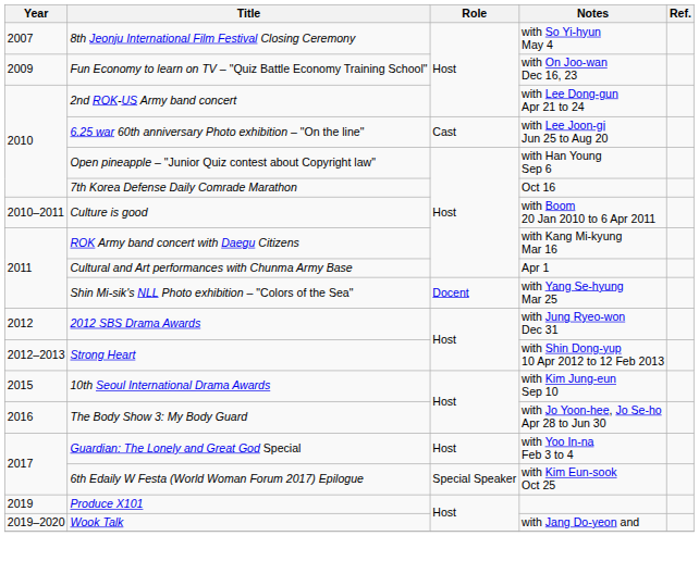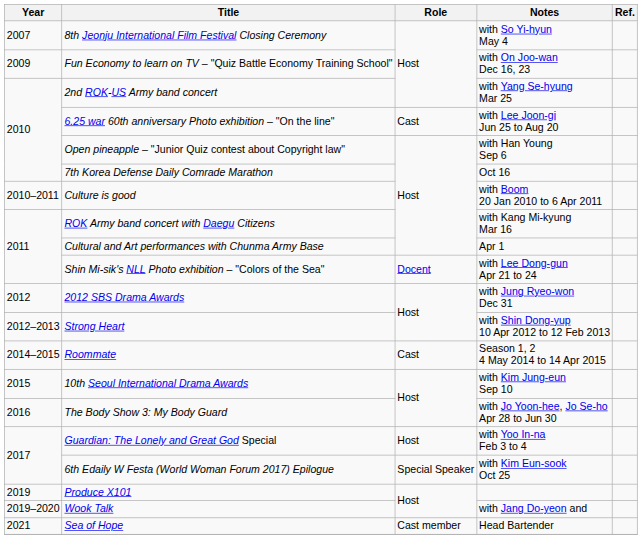 <table class="wikitable">
 <tr>
 <th>Year</th>
 <th>Title</th>
 <th>Role</th>
 <th>Notes</th>
 <th>Ref.</th>
 </tr>
 <tr>
 <td>2007</td>
 <td><em>8th <a href='#'>Jeonju International Film Festival</a> Closing Ceremony</em> </td>
 <td rowspan=3>Host</td>
 <td>with <a href='#'>So Yi-hyun</a><br>May 4</td>
 <td></td>
 </tr>
 <tr>
 <td>2009</td>
 <td><em>Fun Economy to learn on TV</em> – "Quiz Battle Economy Training School" </td>
 <td>with <a href='#'>On Joo-wan</a><br>Dec 16, 23</td>
 <td></td>
 </tr>
 <tr>
 <td rowspan=4>2010</td>
 <td><em>2nd <a href='#'>ROK</a>-<a href='#'>US</a> Army band concert</em> </td>
-<td>with <a href='#'>Lee Dong-gun</a><br>Apr 21 to 24</td>
+<td>with <a href='#'>Yang Se-hyung</a><br>Mar 25</td>
 <td></td>
 </tr>
 <tr>
 <td><em><a href='#'>6.25 war</a> 60th anniversary Photo exhibition</em> –  "On the line" </td>
 <td>Cast</td>
 <td>with <a href='#'>Lee Joon-gi</a><br>Jun 25 to Aug 20</td>
 <td></td>
 </tr>
 <tr>
 <td><em>Open pineapple</em> –  "Junior Quiz contest about Copyright law" </td>
 <td rowspan=5>Host</td>
 <td>with Han Young<br>Sep 6</td>
 <td></td>
 </tr>
 <tr>
 <td><em>7th Korea Defense Daily Comrade Marathon</em> </td>
 <td>Oct 16</td>
 <td></td>
 </tr>
 <tr>
 <td>2010–2011</td>
 <td><em>Culture is good</em> </td>
 <td>with <a href='#'>Boom</a><br>20 Jan 2010 to 6 Apr 2011</td>
 <td></td>
 </tr>
 <tr>
 <td rowspan=3>2011</td>
 <td><em><a href='#'>ROK</a> Army band concert with <a href='#'>Daegu</a> Citizens</em> </td>
 <td>with Kang Mi-kyung<br>Mar 16</td>
 <td></td>
 </tr>
 <tr>
 <td><em>Cultural and Art performances with Chunma Army Base</em> </td>
 <td>Apr 1</td>
 <td></td>
 </tr>
 <tr>
 <td><em>Shin Mi-sik's <a href='#'>NLL</a> Photo exhibition</em> –  "Colors of the Sea" </td>
 <td><a href='#'>Docent</a></td>
-<td>with <a href='#'>Yang Se-hyung</a><br>Mar 25</td>
+<td>with <a href='#'>Lee Dong-gun</a><br>Apr 21 to 24</td>
 <td></td>
 </tr>
 <tr>
 <td>2012</td>
 <td><em><a href='#'>2012 SBS Drama Awards</a></em></td>
 <td rowspan=2>Host</td>
 <td>with <a href='#'>Jung Ryeo-won</a><br>Dec 31</td>
 <td></td>
 </tr>
 <tr>
 <td>2012–2013</td>
 <td><em><a href='#'>Strong Heart</a></em> </td>
 <td>with <a href='#'>Shin Dong-yup</a><br>10 Apr 2012 to 12 Feb 2013</td>
+<td></td>
+</tr>
+<tr>
+<td>2014–2015</td>
+<td><em><a href='#'>Roommate</a></em></td>
+<td>Cast</td>
+<td>Season 1, 2<br>4 May 2014 to 14 Apr 2015</td>
 <td></td>
 </tr>
 <tr>
 <td>2015</td>
 <td><em>10th <a href='#'>Seoul International Drama Awards</a></em></td>
 <td rowspan=2>Host</td>
 <td>with <a href='#'>Kim Jung-eun</a><br>Sep 10</td>
 <td></td>
 </tr>
 <tr>
 <td rowspan=1>2016</td>
 <td><em>The Body Show 3: My Body Guard</em></td>
 <td>with <a href='#'>Jo Yoon-hee</a>, <a href='#'>Jo Se-ho</a><br>Apr 28 to Jun 30</td>
 <td></td>
 </tr>
 <tr>
 <td rowspan=2>2017</td>
 <td><em><a href='#'>Guardian: The Lonely and Great God</a></em> Special </td>
 <td>Host</td>
 <td>with <a href='#'>Yoo In-na</a><br>Feb 3 to 4</td>
 <td></td>
 </tr>
 <tr>
 <td><em>6th Edaily W Festa (World Woman Forum 2017) Epilogue</em> </td>
 <td>Special Speaker</td>
 <td>with <a href='#'>Kim Eun-sook</a><br>Oct 25</td>
 <td></td>
 </tr>
 <tr>
 <td>2019</td>
 <td><em><a href='#'>Produce X101</a></em></td>
 <td rowspan=2>Host</td>
 <td></td>
 <td></td>
 </tr>
 <tr>
 <td>2019–2020</td>
 <td><em><a href='#'>Wook Talk</a></em></td>
 <td>with <a href='#'>Jang Do-yeon</a> and </td>
 <td></td>
 </tr>
 <tr>
+<td>2021</td>
+<td><em><a href='#'>Sea of Hope</a></em></td>
+<td rowspan=1>Cast member</td>
+<td>Head Bartender</td>
+<td></td>
+</tr>
+<tr>
 </tr>
 </table>
